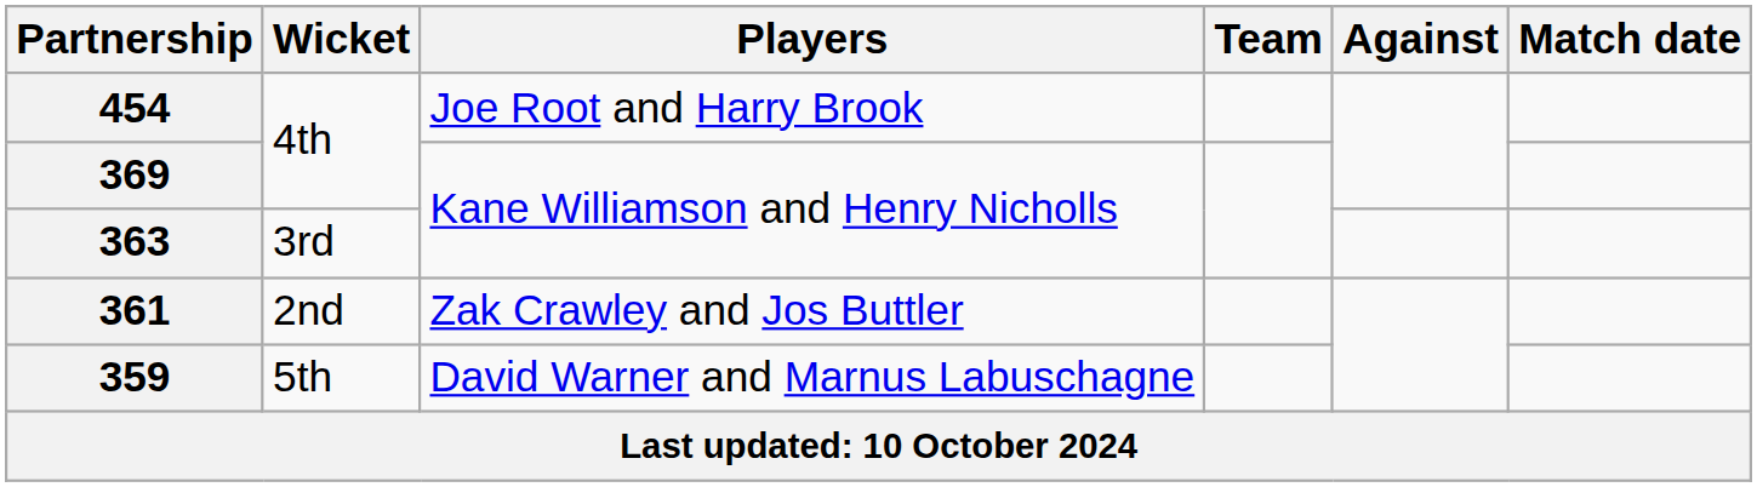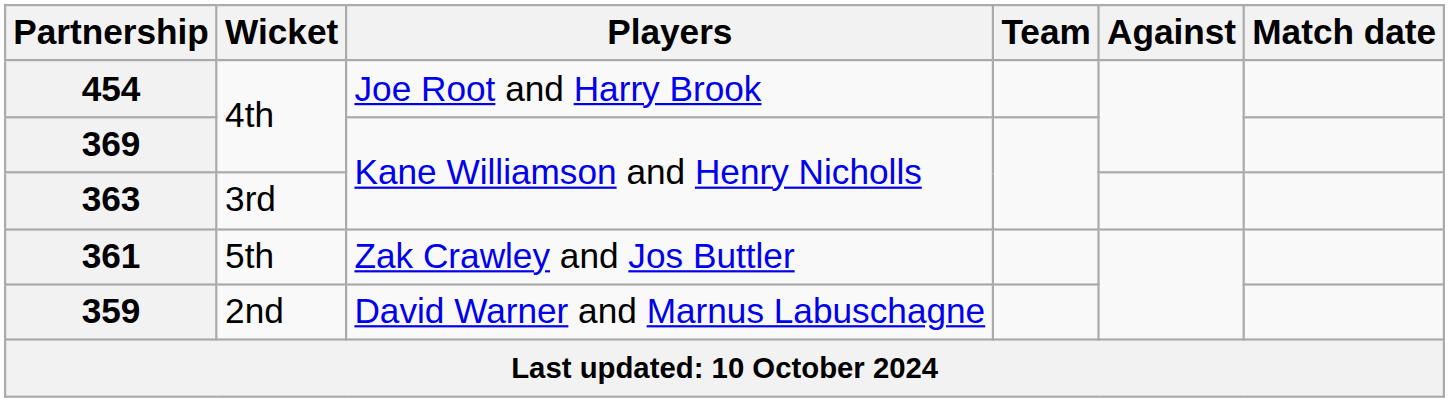 <table class="wikitable sortable">
 <tr>
 <th>Partnership</th>
 <th>Wicket</th>
 <th>Players</th>
 <th>Team</th>
 <th>Against</th>
 <th>Match date</th>
 </tr>
 <tr>
 <th>454</th>
 <td rowspan=2>4th</td>
 <td><a href='#'>Joe Root</a> and <a href='#'>Harry Brook</a></td>
 <td></td>
 <td rowspan=2></td>
 <td></td>
 </tr>
 <tr>
 <th>369</th>
 <td rowspan=2><a href='#'>Kane Williamson</a> and <a href='#'>Henry Nicholls</a></td>
 <td rowspan=2></td>
 <td></td>
 </tr>
 <tr>
 <th>363</th>
 <td>3rd</td>
 <td></td>
 <td></td>
 </tr>
 <tr>
 <th>361</th>
-<td>2nd</td>
+<td>5th</td>
 <td><a href='#'>Zak Crawley</a> and <a href='#'>Jos Buttler</a></td>
 <td></td>
 <td rowspan=2></td>
 <td></td>
 </tr>
 <tr>
 <th>359</th>
-<td>5th</td>
+<td>2nd</td>
 <td><a href='#'>David Warner</a> and <a href='#'>Marnus Labuschagne</a></td>
 <td></td>
 <td></td>
 </tr>
 <tr class="sortbottom">
 <th colspan="6"><small> Last updated: 10 October 2024</small></th>
 </tr>
 </table>
